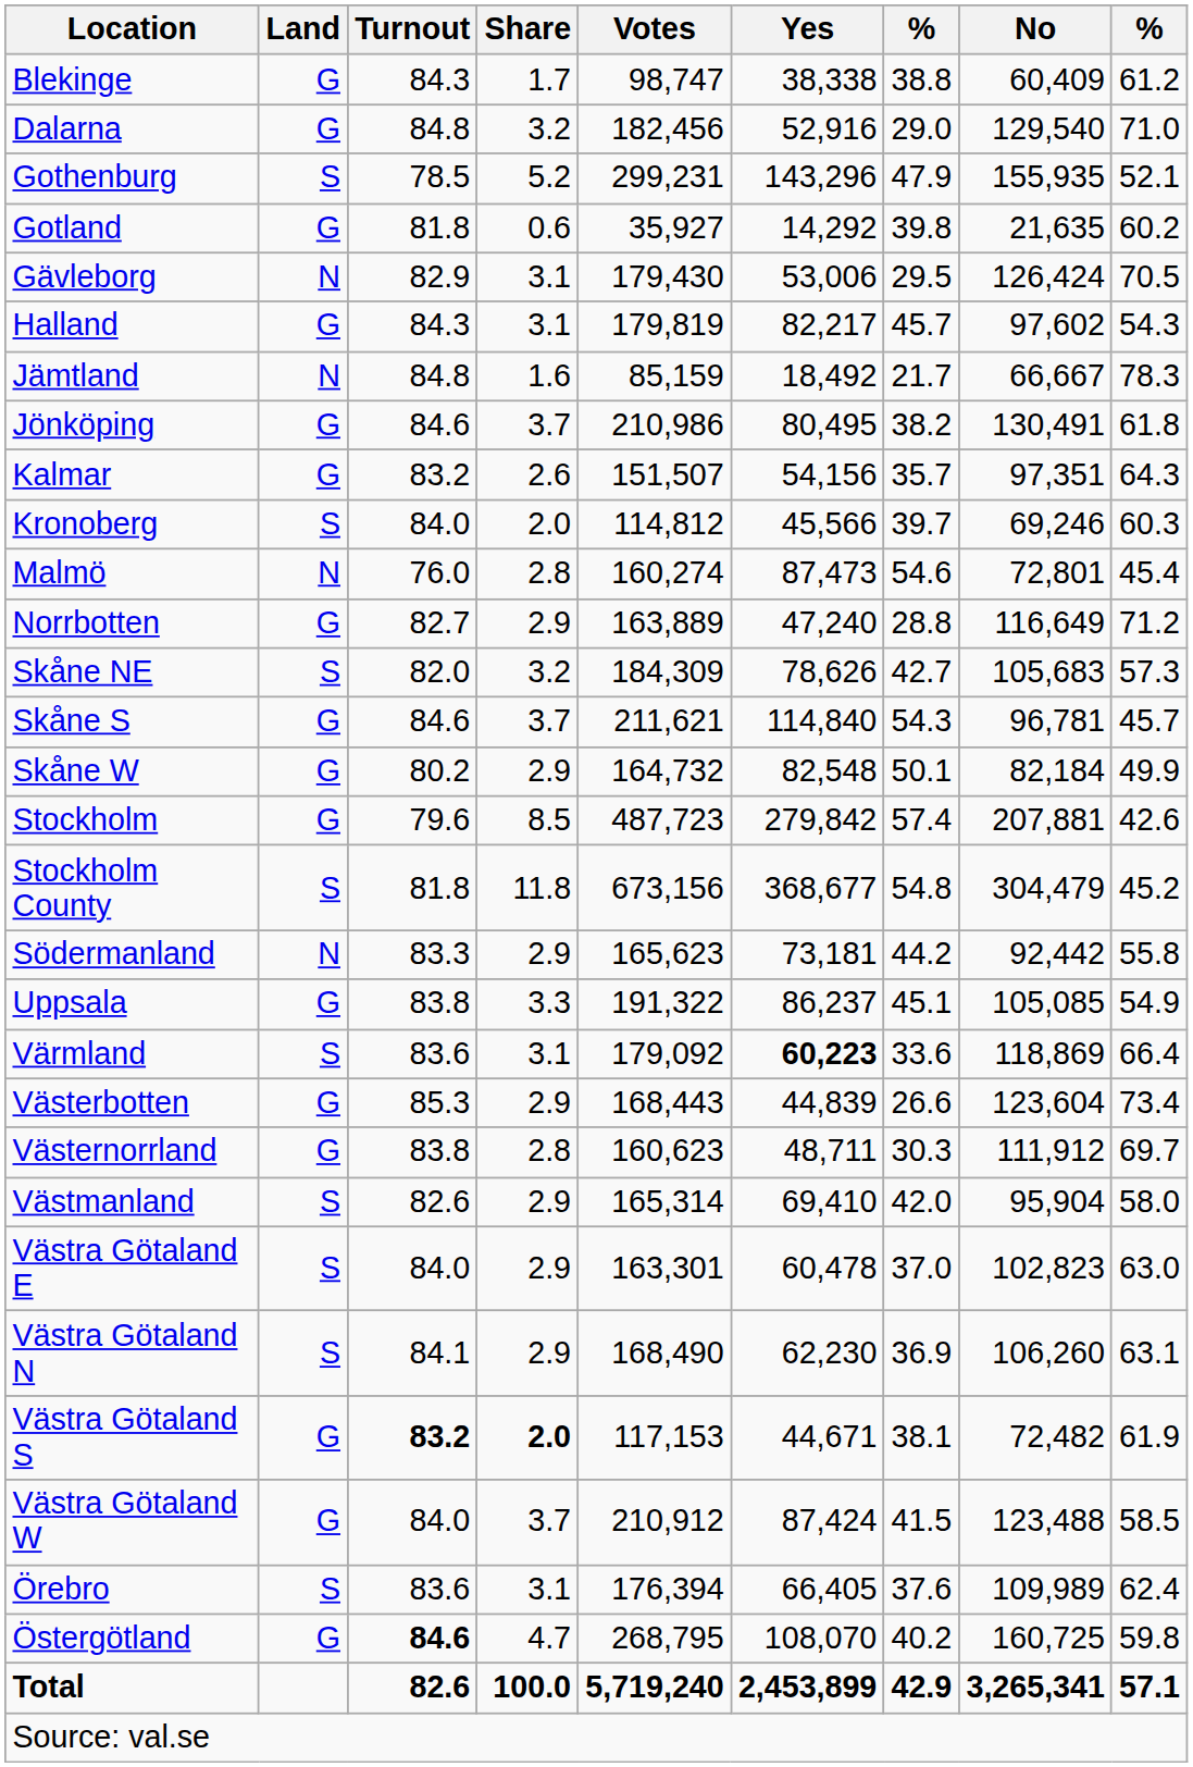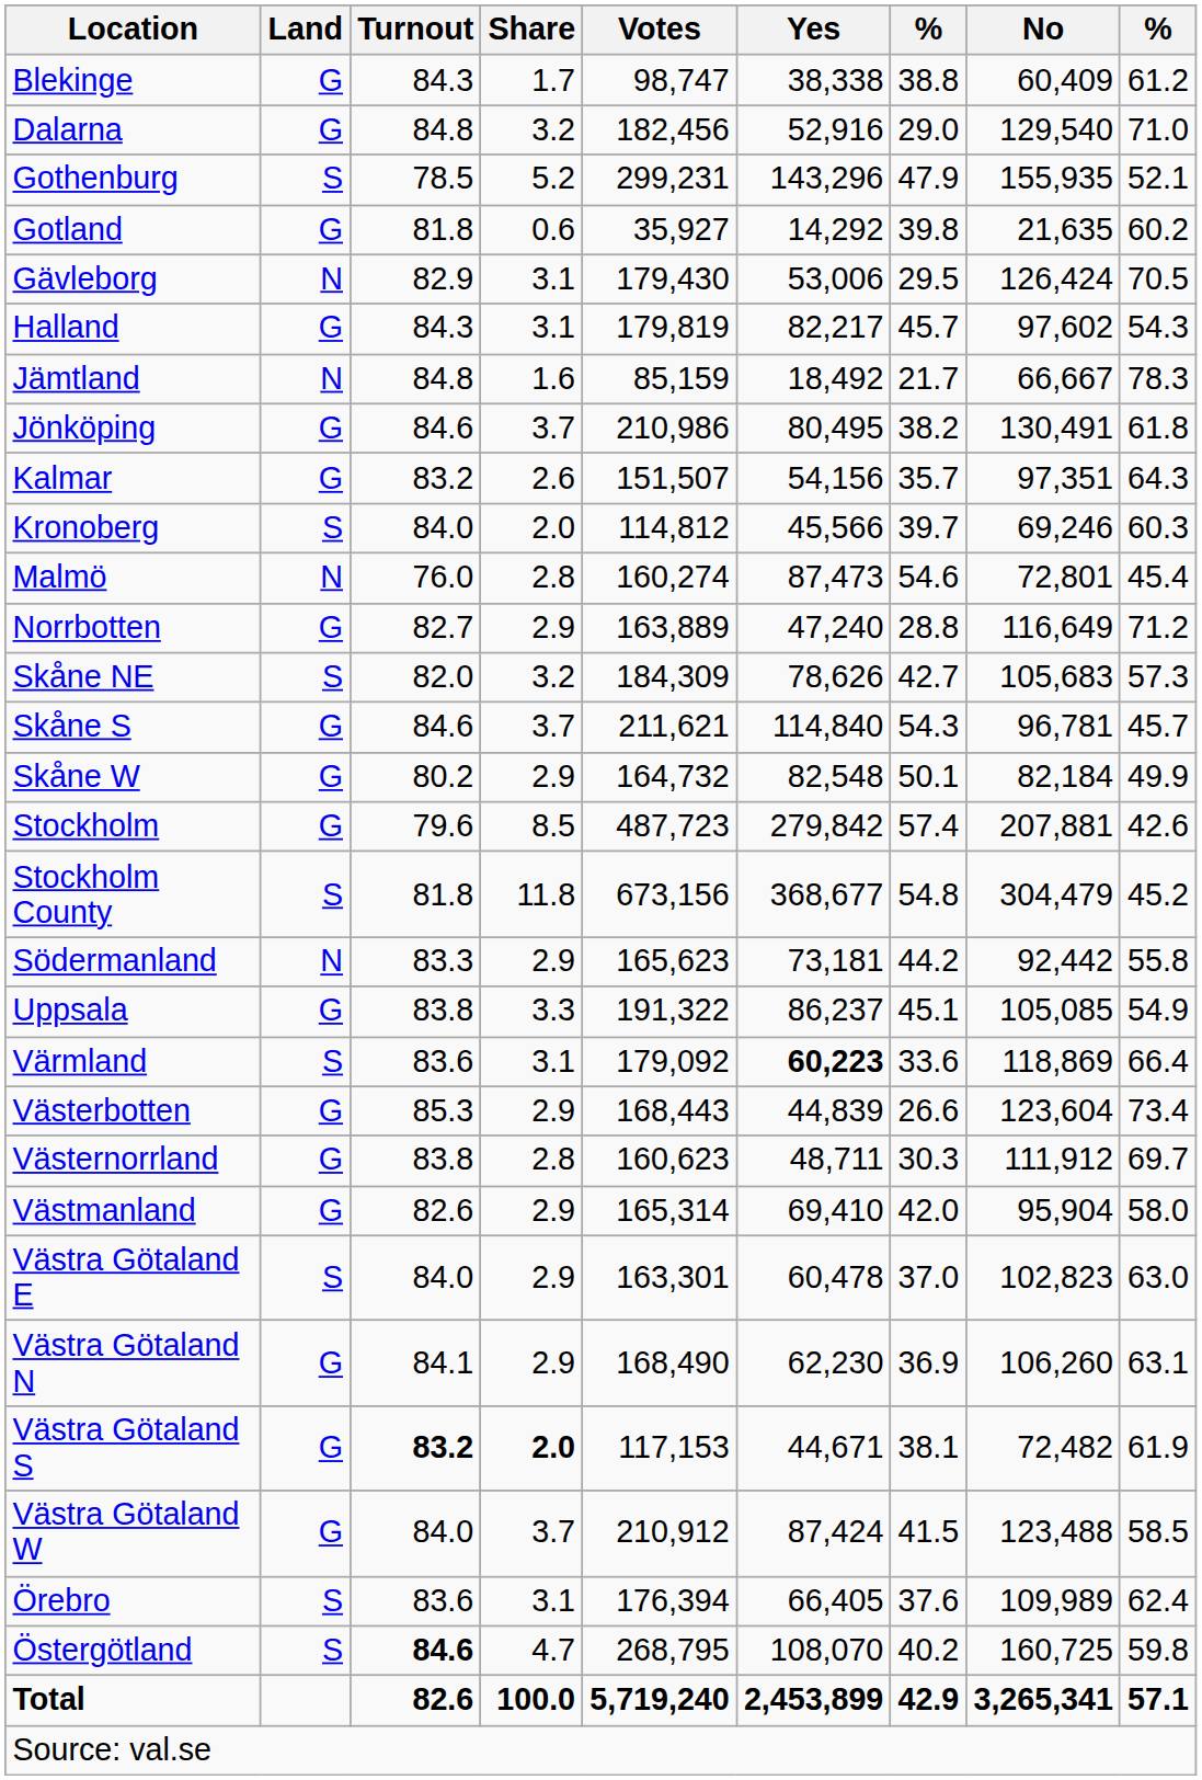 <table class="wikitable sortable" style=text-align:right>
 <tr>
 <th>Location</th>
 <th>Land</th>
 <th>Turnout</th>
 <th>Share</th>
 <th>Votes</th>
 <th>Yes</th>
 <th>%</th>
 <th>No</th>
 <th>%</th>
 </tr>
 <tr>
 <td align=left><a href='#'>Blekinge</a></td>
 <td><a href='#'>G</a></td>
 <td>84.3</td>
 <td>1.7</td>
 <td>98,747</td>
 <td>38,338</td>
 <td>38.8</td>
 <td>60,409</td>
 <td>61.2</td>
 </tr>
 <tr>
 <td align=left><a href='#'>Dalarna</a></td>
 <td><a href='#'>G</a></td>
 <td>84.8</td>
 <td>3.2</td>
 <td>182,456</td>
 <td>52,916</td>
 <td>29.0</td>
 <td>129,540</td>
 <td>71.0</td>
 </tr>
 <tr>
 <td align=left><a href='#'>Gothenburg</a></td>
 <td><a href='#'>S</a></td>
 <td>78.5</td>
 <td>5.2</td>
 <td>299,231</td>
 <td>143,296</td>
 <td>47.9</td>
 <td>155,935</td>
 <td>52.1</td>
 </tr>
 <tr>
 <td align=left><a href='#'>Gotland</a></td>
 <td><a href='#'>G</a></td>
 <td>81.8</td>
 <td>0.6</td>
 <td>35,927</td>
 <td>14,292</td>
 <td>39.8</td>
 <td>21,635</td>
 <td>60.2</td>
 </tr>
 <tr>
 <td align=left><a href='#'>Gävleborg</a></td>
 <td><a href='#'>N</a></td>
 <td>82.9</td>
 <td>3.1</td>
 <td>179,430</td>
 <td>53,006</td>
 <td>29.5</td>
 <td>126,424</td>
 <td>70.5</td>
 </tr>
 <tr>
 <td align=left><a href='#'>Halland</a></td>
 <td><a href='#'>G</a></td>
 <td>84.3</td>
 <td>3.1</td>
 <td>179,819</td>
 <td>82,217</td>
 <td>45.7</td>
 <td>97,602</td>
 <td>54.3</td>
 </tr>
 <tr>
 <td align=left><a href='#'>Jämtland</a></td>
 <td><a href='#'>N</a></td>
 <td>84.8</td>
 <td>1.6</td>
 <td>85,159</td>
 <td>18,492</td>
 <td>21.7</td>
 <td>66,667</td>
 <td>78.3</td>
 </tr>
 <tr>
 <td align=left><a href='#'>Jönköping</a></td>
 <td><a href='#'>G</a></td>
 <td>84.6</td>
 <td>3.7</td>
 <td>210,986</td>
 <td>80,495</td>
 <td>38.2</td>
 <td>130,491</td>
 <td>61.8</td>
 </tr>
 <tr>
 <td align=left><a href='#'>Kalmar</a></td>
 <td><a href='#'>G</a></td>
 <td>83.2</td>
 <td>2.6</td>
 <td>151,507</td>
 <td>54,156</td>
 <td>35.7</td>
 <td>97,351</td>
 <td>64.3</td>
 </tr>
 <tr>
 <td align=left><a href='#'>Kronoberg</a></td>
 <td><a href='#'>S</a></td>
 <td>84.0</td>
 <td>2.0</td>
 <td>114,812</td>
 <td>45,566</td>
 <td>39.7</td>
 <td>69,246</td>
 <td>60.3</td>
 </tr>
 <tr>
 <td align=left><a href='#'>Malmö</a></td>
 <td><a href='#'>N</a></td>
 <td>76.0</td>
 <td>2.8</td>
 <td>160,274</td>
 <td>87,473</td>
 <td>54.6</td>
 <td>72,801</td>
 <td>45.4</td>
 </tr>
 <tr>
 <td align=left><a href='#'>Norrbotten</a></td>
 <td><a href='#'>G</a></td>
 <td>82.7</td>
 <td>2.9</td>
 <td>163,889</td>
 <td>47,240</td>
 <td>28.8</td>
 <td>116,649</td>
 <td>71.2</td>
 </tr>
 <tr>
 <td align=left><a href='#'>Skåne NE</a></td>
 <td><a href='#'>S</a></td>
 <td>82.0</td>
 <td>3.2</td>
 <td>184,309</td>
 <td>78,626</td>
 <td>42.7</td>
 <td>105,683</td>
 <td>57.3</td>
 </tr>
 <tr>
 <td align=left><a href='#'>Skåne S</a></td>
 <td><a href='#'>G</a></td>
 <td>84.6</td>
 <td>3.7</td>
 <td>211,621</td>
 <td>114,840</td>
 <td>54.3</td>
 <td>96,781</td>
 <td>45.7</td>
 </tr>
 <tr>
 <td align=left><a href='#'>Skåne W</a></td>
 <td><a href='#'>G</a></td>
 <td>80.2</td>
 <td>2.9</td>
 <td>164,732</td>
 <td>82,548</td>
 <td>50.1</td>
 <td>82,184</td>
 <td>49.9</td>
 </tr>
 <tr>
 <td align=left><a href='#'>Stockholm</a></td>
 <td><a href='#'>G</a></td>
 <td>79.6</td>
 <td>8.5</td>
 <td>487,723</td>
 <td>279,842</td>
 <td>57.4</td>
 <td>207,881</td>
 <td>42.6</td>
 </tr>
 <tr>
 <td align=left><a href='#'>Stockholm County</a></td>
 <td><a href='#'>S</a></td>
 <td>81.8</td>
 <td>11.8</td>
 <td>673,156</td>
 <td>368,677</td>
 <td>54.8</td>
 <td>304,479</td>
 <td>45.2</td>
 </tr>
 <tr>
 <td align=left><a href='#'>Södermanland</a></td>
 <td><a href='#'>N</a></td>
 <td>83.3</td>
 <td>2.9</td>
 <td>165,623</td>
 <td>73,181</td>
 <td>44.2</td>
 <td>92,442</td>
 <td>55.8</td>
 </tr>
 <tr>
 <td align=left><a href='#'>Uppsala</a></td>
 <td><a href='#'>G</a></td>
 <td>83.8</td>
 <td>3.3</td>
 <td>191,322</td>
 <td>86,237</td>
 <td>45.1</td>
 <td>105,085</td>
 <td>54.9</td>
 </tr>
 <tr>
 <td align=left><a href='#'>Värmland</a></td>
 <td><a href='#'>S</a></td>
 <td>83.6</td>
 <td>3.1</td>
 <td>179,092</td>
 <td><strong>60,223</strong></td>
 <td>33.6</td>
 <td>118,869</td>
 <td>66.4</td>
 </tr>
 <tr>
 <td align=left><a href='#'>Västerbotten</a></td>
 <td><a href='#'>G</a></td>
 <td>85.3</td>
 <td>2.9</td>
 <td>168,443</td>
 <td>44,839</td>
 <td>26.6</td>
 <td>123,604</td>
 <td>73.4</td>
 </tr>
 <tr>
 <td align=left><a href='#'>Västernorrland</a></td>
 <td><a href='#'>G</a></td>
 <td>83.8</td>
 <td>2.8</td>
 <td>160,623</td>
 <td>48,711</td>
 <td>30.3</td>
 <td>111,912</td>
 <td>69.7</td>
 </tr>
 <tr>
 <td align=left><a href='#'>Västmanland</a></td>
-<td><a href='#'>S</a></td>
+<td><a href='#'>G</a></td>
 <td>82.6</td>
 <td>2.9</td>
 <td>165,314</td>
 <td>69,410</td>
 <td>42.0</td>
 <td>95,904</td>
 <td>58.0</td>
 </tr>
 <tr>
 <td align=left><a href='#'>Västra Götaland E</a></td>
 <td><a href='#'>S</a></td>
 <td>84.0</td>
 <td>2.9</td>
 <td>163,301</td>
 <td>60,478</td>
 <td>37.0</td>
 <td>102,823</td>
 <td>63.0</td>
 </tr>
 <tr>
 <td align=left><a href='#'>Västra Götaland N</a></td>
-<td><a href='#'>S</a></td>
+<td><a href='#'>G</a></td>
 <td>84.1</td>
 <td>2.9</td>
 <td>168,490</td>
 <td>62,230</td>
 <td>36.9</td>
 <td>106,260</td>
 <td>63.1</td>
 </tr>
 <tr>
 <td align=left><a href='#'>Västra Götaland S</a></td>
 <td><a href='#'>G</a></td>
 <td><strong>83.2</strong></td>
 <td><strong>2.0</strong></td>
 <td>117,153</td>
 <td>44,671</td>
 <td>38.1</td>
 <td>72,482</td>
 <td>61.9</td>
 </tr>
 <tr>
 <td align=left><a href='#'>Västra Götaland W</a></td>
 <td><a href='#'>G</a></td>
 <td>84.0</td>
 <td>3.7</td>
 <td>210,912</td>
 <td>87,424</td>
 <td>41.5</td>
 <td>123,488</td>
 <td>58.5</td>
 </tr>
 <tr>
 <td align=left><a href='#'>Örebro</a></td>
 <td><a href='#'>S</a></td>
 <td>83.6</td>
 <td>3.1</td>
 <td>176,394</td>
 <td>66,405</td>
 <td>37.6</td>
 <td>109,989</td>
 <td>62.4</td>
 </tr>
 <tr>
 <td align=left><a href='#'>Östergötland</a></td>
-<td><a href='#'>G</a></td>
+<td><a href='#'>S</a></td>
 <td><strong>84.6</strong></td>
 <td>4.7</td>
 <td>268,795</td>
 <td>108,070</td>
 <td>40.2</td>
 <td>160,725</td>
 <td>59.8</td>
 </tr>
 <tr>
 <td align=left><strong>Total</strong></td>
 <td></td>
 <td><strong>82.6</strong></td>
 <td><strong>100.0</strong></td>
 <td><strong>5,719,240</strong></td>
 <td><strong>2,453,899</strong></td>
 <td><strong>42.9</strong></td>
 <td><strong>3,265,341</strong></td>
 <td><strong>57.1</strong></td>
 </tr>
 <tr>
 <td align=left colspan=9>Source: val.se </td>
 </tr>
 </table>
